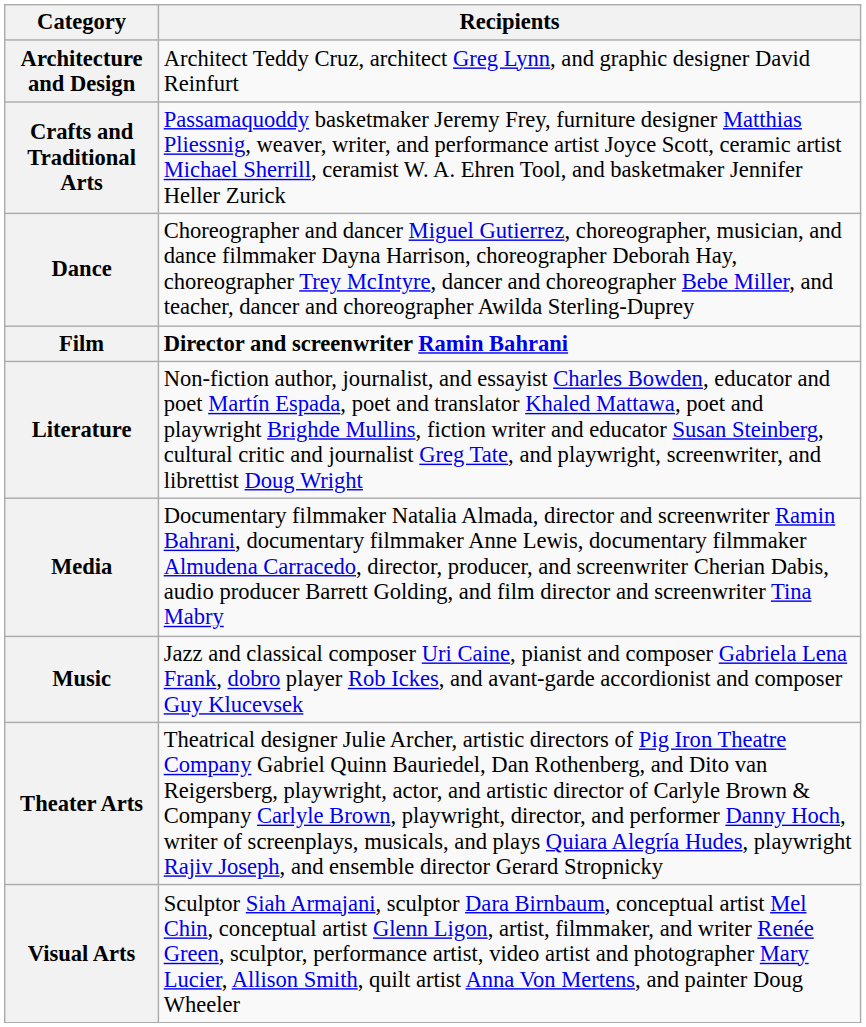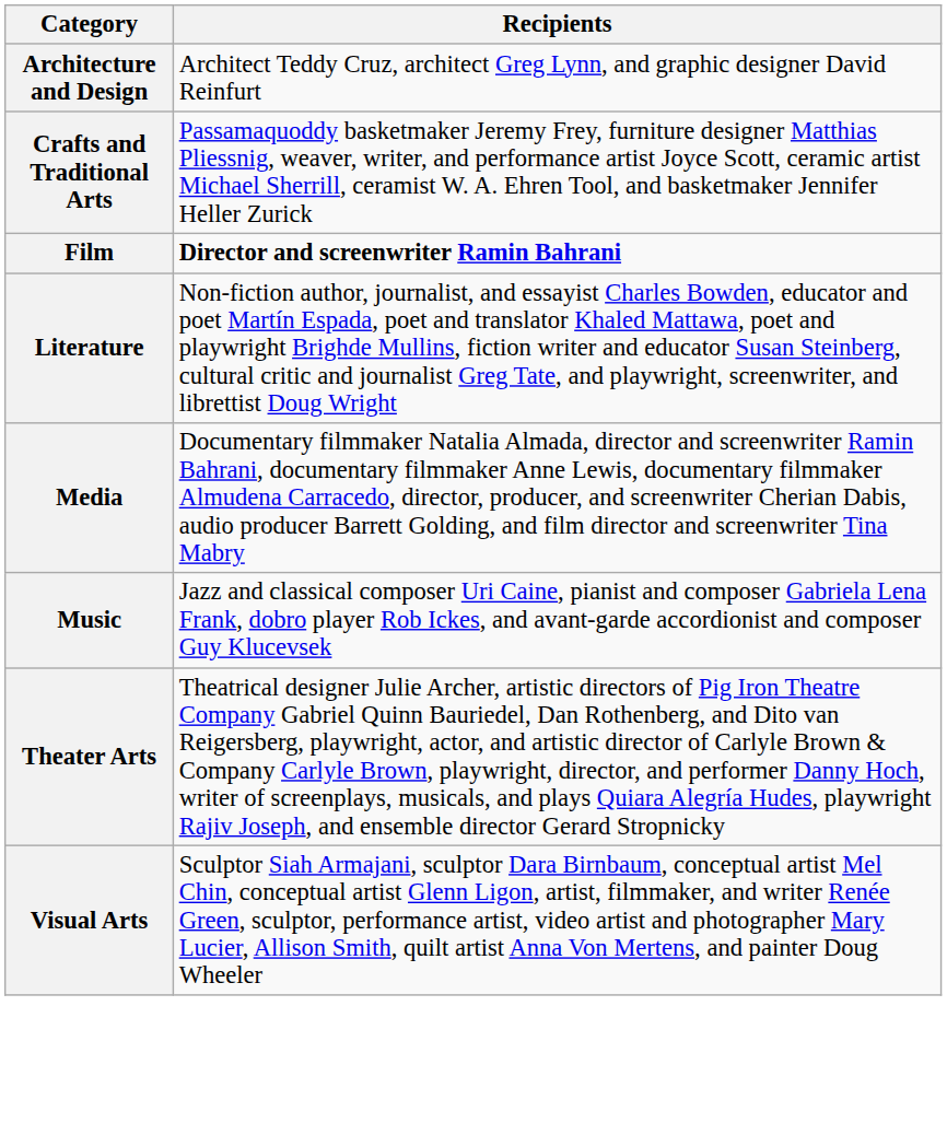 <table class=wikitable>
 <tr>
 <th>Category</th>
 <th>Recipients</th>
 </tr>
 <tr>
 <th>Architecture and Design</th>
 <td>Architect Teddy Cruz, architect <a href='#'>Greg Lynn</a>, and graphic designer David Reinfurt</td>
 </tr>
 <tr>
 <th>Crafts and Traditional Arts</th>
 <td><a href='#'>Passamaquoddy</a> basketmaker Jeremy Frey, furniture designer <a href='#'>Matthias Pliessnig</a>, weaver, writer, and performance artist Joyce Scott, ceramic artist <a href='#'>Michael Sherrill</a>, ceramist W. A. Ehren Tool, and basketmaker Jennifer Heller Zurick</td>
-</tr>
-<tr>
-<th>Dance</th>
-<td>Choreographer and dancer <a href='#'>Miguel Gutierrez</a>, choreographer, musician, and dance filmmaker Dayna Harrison, choreographer Deborah Hay, choreographer <a href='#'>Trey McIntyre</a>, dancer and choreographer <a href='#'>Bebe Miller</a>, and teacher, dancer and choreographer Awilda Sterling-Duprey</td>
 </tr>
 <tr>
 <th>Film</th>
 <td><strong>Director and screenwriter <a href='#'>Ramin Bahrani</a></strong></td>
 </tr>
 <tr>
 <th>Literature</th>
 <td>Non-fiction author, journalist, and essayist <a href='#'>Charles Bowden</a>, educator and poet <a href='#'>Martín Espada</a>, poet and translator <a href='#'>Khaled Mattawa</a>, poet and playwright <a href='#'>Brighde Mullins</a>, fiction writer and educator <a href='#'>Susan Steinberg</a>, cultural critic and journalist <a href='#'>Greg Tate</a>, and playwright, screenwriter, and librettist <a href='#'>Doug Wright</a></td>
 </tr>
 <tr>
 <th>Media</th>
 <td>Documentary filmmaker Natalia Almada, director and screenwriter <a href='#'>Ramin Bahrani</a>, documentary filmmaker Anne Lewis, documentary filmmaker <a href='#'>Almudena Carracedo</a>, director, producer, and screenwriter Cherian Dabis, audio producer Barrett Golding, and film director and screenwriter <a href='#'>Tina Mabry</a></td>
 </tr>
 <tr>
 <th>Music</th>
 <td>Jazz and classical composer <a href='#'>Uri Caine</a>, pianist and composer <a href='#'>Gabriela Lena Frank</a>, <a href='#'>dobro</a> player <a href='#'>Rob Ickes</a>, and avant-garde accordionist and composer <a href='#'>Guy Klucevsek</a></td>
 </tr>
 <tr>
 <th>Theater Arts</th>
 <td>Theatrical designer Julie Archer, artistic directors of <a href='#'>Pig Iron Theatre Company</a> Gabriel Quinn Bauriedel, Dan Rothenberg, and Dito van Reigersberg, playwright, actor, and artistic director of Carlyle Brown & Company <a href='#'>Carlyle Brown</a>, playwright, director, and performer <a href='#'>Danny Hoch</a>, writer of screenplays, musicals, and plays <a href='#'>Quiara Alegría Hudes</a>, playwright <a href='#'>Rajiv Joseph</a>, and ensemble director Gerard Stropnicky</td>
 </tr>
 <tr>
 <th>Visual Arts</th>
 <td>Sculptor <a href='#'>Siah Armajani</a>, sculptor <a href='#'>Dara Birnbaum</a>, conceptual artist <a href='#'>Mel Chin</a>, conceptual artist <a href='#'>Glenn Ligon</a>, artist, filmmaker, and writer <a href='#'>Renée Green</a>, sculptor, performance artist, video artist and photographer <a href='#'>Mary Lucier</a>, <a href='#'>Allison Smith</a>, quilt artist <a href='#'>Anna Von Mertens</a>, and painter Doug Wheeler</td>
 </tr>
 </table>
